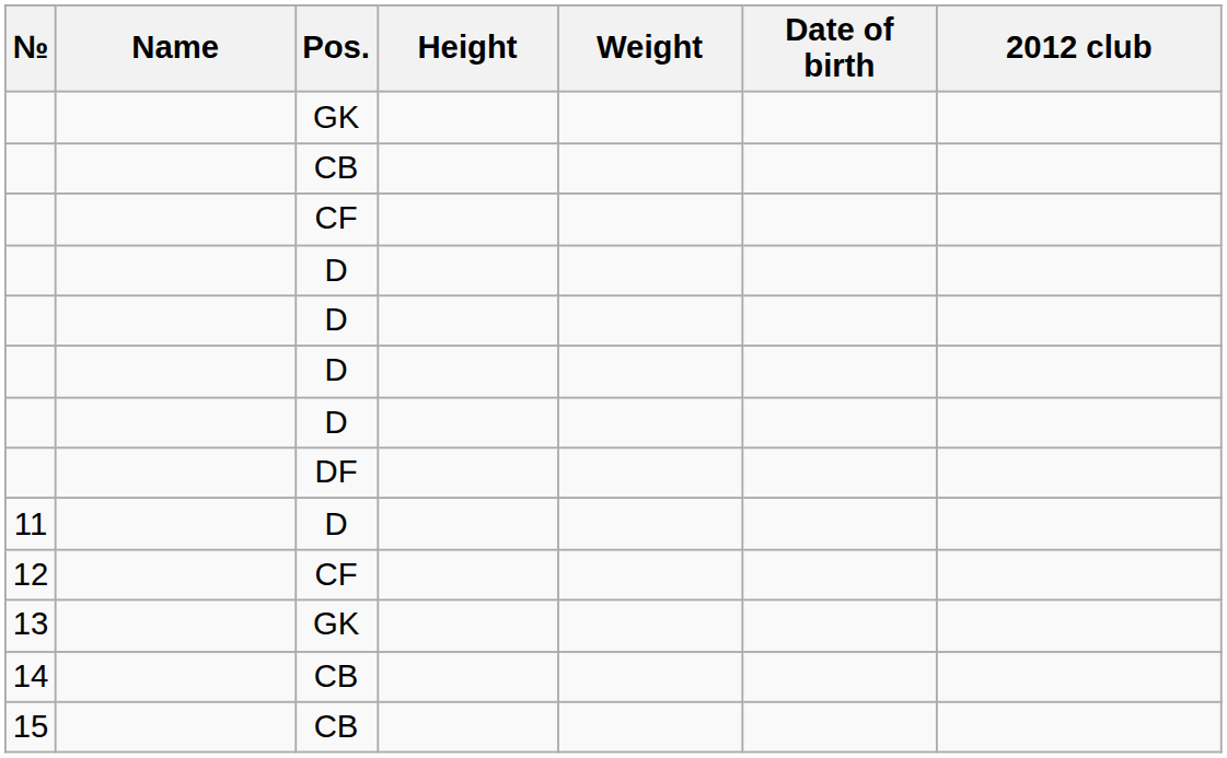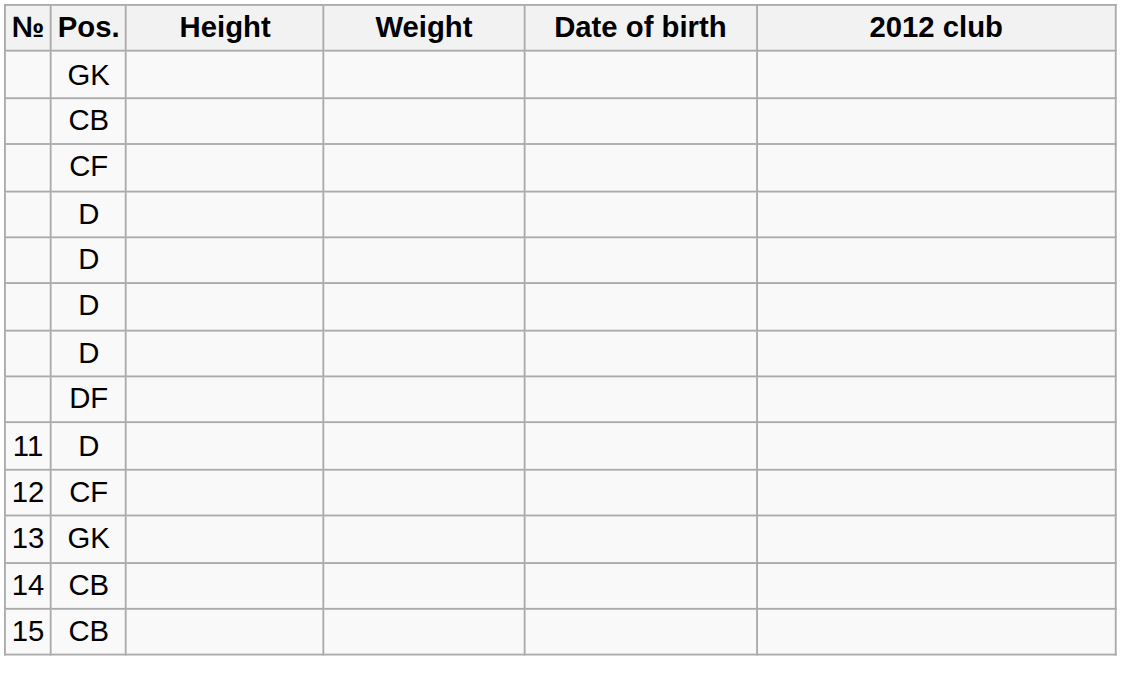 <table class="wikitable sortable" style="font-size:100%; text-align:center;">
 <tr>
 <th>№</th>
-<th style="width:15em">Name</th>
 <th>Pos.</th>
 <th style="width:9em">Height</th>
 <th style="width:9em">Weight</th>
 <th style="width:12em">Date of birth</th>
 <th style="width:20em">2012 club</th>
 </tr>
 <tr>
 <td></td>
-<td style="text-align:left;"></td>
 <td>GK</td>
 <td></td>
 <td></td>
 <td style="text-align:right;"></td>
 <td style="text-align:left;"></td>
 </tr>
 <tr>
 <td></td>
-<td style="text-align:left;"></td>
 <td>CB</td>
 <td></td>
 <td></td>
 <td style="text-align:right;"></td>
 <td style="text-align:left;"></td>
 </tr>
 <tr>
 <td></td>
-<td style="text-align:left;"></td>
 <td>CF</td>
 <td></td>
 <td></td>
 <td style="text-align:right;"></td>
 <td style="text-align:left;"></td>
 </tr>
 <tr>
 <td></td>
-<td style="text-align:left;"></td>
 <td>D</td>
 <td></td>
 <td></td>
 <td style="text-align:right;"></td>
 <td style="text-align:left;"></td>
 </tr>
 <tr>
 <td></td>
-<td style="text-align:left;"></td>
 <td>D</td>
 <td></td>
 <td></td>
 <td style="text-align:right;"></td>
 <td style="text-align:left;"></td>
 </tr>
 <tr>
 <td></td>
-<td style="text-align:left;"></td>
 <td>D</td>
 <td></td>
 <td></td>
 <td style="text-align:right;"></td>
 <td style="text-align:left;"></td>
 </tr>
 <tr>
 <td></td>
-<td style="text-align:left;"></td>
 <td>D</td>
 <td></td>
 <td></td>
 <td style="text-align:right;"></td>
 <td style="text-align:left;"></td>
 </tr>
 <tr>
 <td></td>
-<td style="text-align:left;"></td>
 <td>DF</td>
 <td></td>
 <td></td>
 <td style="text-align:right;"></td>
 <td style="text-align:left;"></td>
 </tr>
 <tr>
 <td>11</td>
-<td style="text-align:left;"></td>
 <td>D</td>
 <td></td>
 <td></td>
 <td style="text-align:right;"></td>
 <td style="text-align:left;"></td>
 </tr>
 <tr>
 <td>12</td>
-<td style="text-align:left;"></td>
 <td>CF</td>
 <td></td>
 <td></td>
 <td style="text-align:right;"></td>
 <td style="text-align:left;"></td>
 </tr>
 <tr>
 <td>13</td>
-<td style="text-align:left;"></td>
 <td>GK</td>
 <td></td>
 <td></td>
 <td style="text-align:right;"></td>
 <td style="text-align:left;"></td>
 </tr>
 <tr>
 <td>14</td>
-<td style="text-align:left;"></td>
 <td>CB</td>
 <td></td>
 <td></td>
 <td style="text-align:right;"></td>
 <td style="text-align:left;"></td>
 </tr>
 <tr>
 <td>15</td>
-<td style="text-align:left;"></td>
 <td>CB</td>
 <td></td>
 <td></td>
 <td style="text-align:right;"></td>
 <td style="text-align:left;"></td>
 </tr>
 </table>
